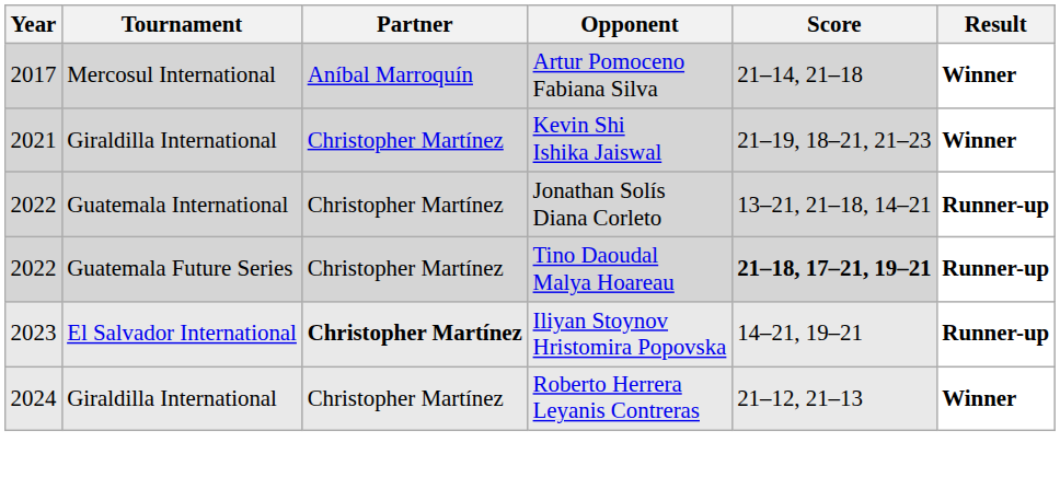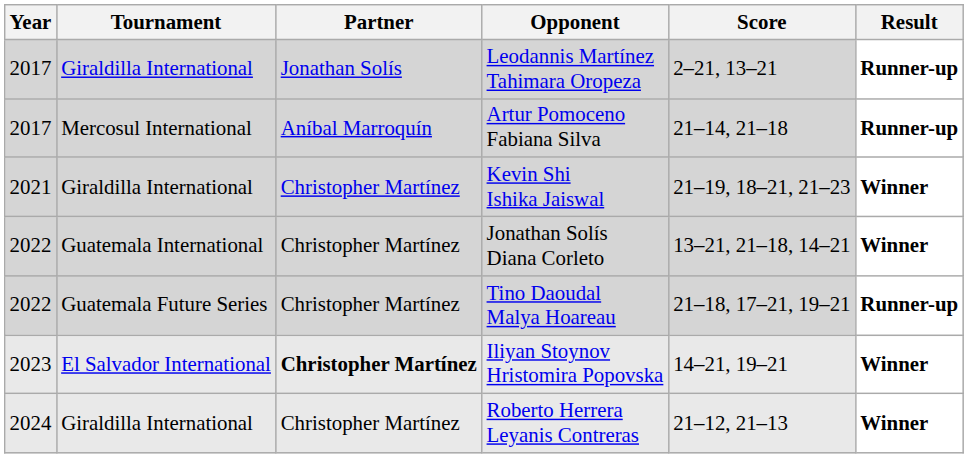 <table class="sortable wikitable" style="font-size: 90%;">
 <tr>
 <th>Year</th>
 <th>Tournament</th>
 <th>Partner</th>
 <th>Opponent</th>
 <th>Score</th>
 <th>Result</th>
 </tr>
 <tr style="background:#D5D5D5">
 <td align="center">2017</td>
+<td align="left"><a href='#'>Giraldilla International</a></td>
+<td align="left"> <a href='#'>Jonathan Solís</a></td>
+<td align="left"> <a href='#'>Leodannis Martínez</a><br>  <a href='#'>Tahimara Oropeza</a></td>
+<td align="left">2–21, 13–21</td>
+<td style="text-align:left; background:white"> <strong>Runner-up</strong></td>
+</tr>
+<tr style="background:#D5D5D5">
+<td align="center">2017</td>
 <td align="left">Mercosul International</td>
 <td align="left"> <a href='#'>Aníbal Marroquín</a></td>
 <td align="left"> <a href='#'>Artur Pomoceno</a><br>  Fabiana Silva</td>
 <td align="left">21–14, 21–18</td>
-<td style="text-align:left; background:white"> <strong>Winner</strong></td>
+<td style="text-align:left; background:white"> <strong>Runner-up</strong></td>
 </tr>
 <tr style="background:#D5D5D5">
 <td align="center">2021</td>
 <td align="left">Giraldilla International</td>
 <td align="left"> <a href='#'>Christopher Martínez</a></td>
 <td align="left"> <a href='#'>Kevin Shi</a><br> <a href='#'>Ishika Jaiswal</a></td>
 <td align="left">21–19, 18–21, 21–23</td>
 <td style="text-align:left; background:white"> <strong>Winner</strong></td>
 </tr>
 <tr style="background:#D5D5D5">
 <td align="center">2022</td>
 <td align="left">Guatemala International</td>
 <td align="left"> Christopher Martínez</td>
 <td align="left"> Jonathan Solís<br> Diana Corleto</td>
 <td align="left">13–21, 21–18, 14–21</td>
-<td style="text-align:left; background:white"> <strong>Runner-up</strong></td>
+<td style="text-align:left; background:white"> <strong>Winner</strong></td>
 </tr>
 <tr style="background:#D5D5D5">
 <td align="center">2022</td>
 <td align="left">Guatemala Future Series</td>
 <td align="left"> Christopher Martínez</td>
 <td align="left"> <a href='#'>Tino Daoudal</a><br> <a href='#'>Malya Hoareau</a></td>
-<td align="left"><strong>21–18, 17–21, 19–21</strong></td>
+<td align="left">21–18, 17–21, 19–21</td>
 <td style="text-align:left; background:white"> <strong>Runner-up</strong></td>
 </tr>
 <tr style="background:#E9E9E9">
 <td align="center">2023</td>
 <td align="left"><a href='#'>El Salvador International</a></td>
 <td align="left"><strong> Christopher Martínez</strong></td>
 <td align="left"> <a href='#'>Iliyan Stoynov</a><br> <a href='#'>Hristomira Popovska</a></td>
 <td align="left">14–21, 19–21</td>
-<td style="text-align:left; background:white"> <strong>Runner-up</strong></td>
+<td style="text-align:left; background:white"> <strong>Winner</strong></td>
 </tr>
 <tr style="background:#E9E9E9">
 <td align="center">2024</td>
 <td align="left">Giraldilla International</td>
 <td align="left"> Christopher Martínez</td>
 <td align="left"> <a href='#'>Roberto Herrera</a><br>  <a href='#'>Leyanis Contreras</a></td>
 <td align="left">21–12, 21–13</td>
 <td style="text-align:left; background:white"> <strong>Winner</strong></td>
 </tr>
 </table>
